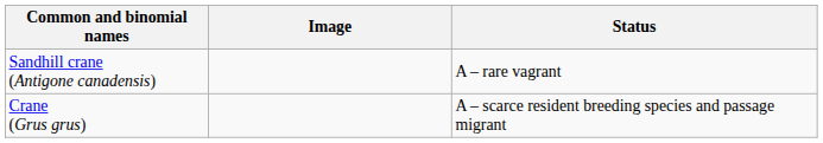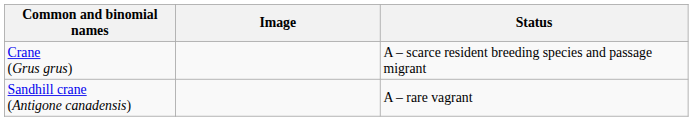 <table width=90% class="wikitable">
 <tr>
 <th width=25%>Common and binomial names</th>
 <th width=30%>Image</th>
 <th width=45%>Status</th>
 </tr>
 <tr>
+<td><a href='#'>Crane</a><br>(<em>Grus grus</em>)</td>
+<td></td>
+<td>A – scarce resident breeding species and passage migrant</td>
+</tr>
+<tr>
 <td><a href='#'>Sandhill crane</a><br>(<em>Antigone canadensis</em>)</td>
 <td></td>
 <td>A – rare vagrant</td>
 </tr>
-<tr>
-<td><a href='#'>Crane</a><br>(<em>Grus grus</em>)</td>
-<td></td>
-<td>A – scarce resident breeding species and passage migrant</td>
-</tr>
 </table>
